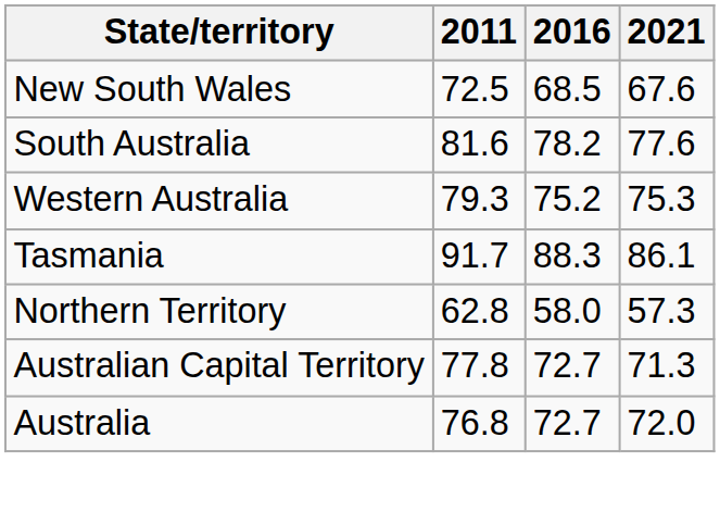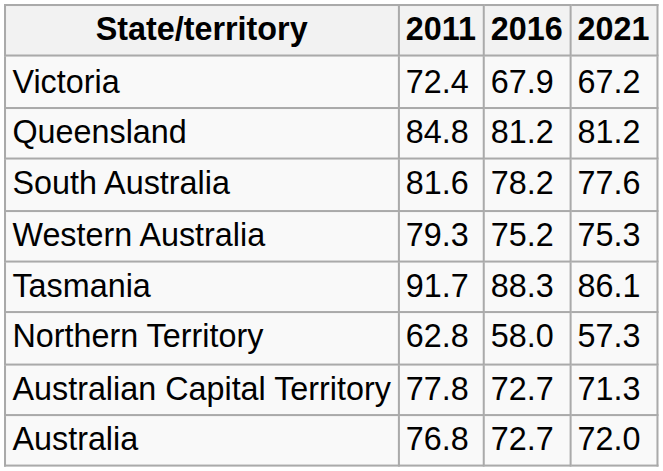 <table class="wikitable sortable">
 <tr>
 <th>State/territory</th>
 <th>2011</th>
 <th>2016</th>
 <th>2021</th>
 </tr>
 <tr>
-<td>New South Wales</td>
-<td>72.5</td>
-<td>68.5</td>
-<td>67.6</td>
+<td>Victoria</td>
+<td>72.4</td>
+<td>67.9</td>
+<td>67.2</td>
+</tr>
+<tr>
+<td>Queensland</td>
+<td>84.8</td>
+<td>81.2</td>
+<td>81.2</td>
 </tr>
 <tr>
 <td>South Australia</td>
 <td>81.6</td>
 <td>78.2</td>
 <td>77.6</td>
 </tr>
 <tr>
 <td>Western Australia</td>
 <td>79.3</td>
 <td>75.2</td>
 <td>75.3</td>
 </tr>
 <tr>
 <td>Tasmania</td>
 <td>91.7</td>
 <td>88.3</td>
 <td>86.1</td>
 </tr>
 <tr>
 <td>Northern Territory</td>
 <td>62.8</td>
 <td>58.0</td>
 <td>57.3</td>
 </tr>
 <tr>
 <td>Australian Capital Territory</td>
 <td>77.8</td>
 <td>72.7</td>
 <td>71.3</td>
 </tr>
 <tr>
 <td>Australia</td>
 <td>76.8</td>
 <td>72.7</td>
 <td>72.0</td>
 </tr>
 </table>
